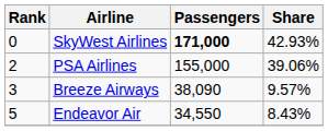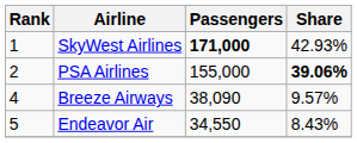 <table class="wikitable sortable" style="font-size: 95%">
 <tr>
 <th>Rank</th>
 <th>Airline</th>
 <th>Passengers</th>
 <th>Share</th>
 </tr>
 <tr>
-<td>0</td>
+<td>1</td>
 <td><a href='#'>SkyWest Airlines</a></td>
 <td><strong>171,000</strong></td>
 <td>42.93%</td>
 </tr>
 <tr>
 <td>2</td>
 <td><a href='#'>PSA Airlines</a></td>
 <td>155,000</td>
-<td>39.06%</td>
+<td><strong>39.06%</strong></td>
 </tr>
 <tr>
-<td>3</td>
+<td>4</td>
 <td><a href='#'>Breeze Airways</a></td>
 <td>38,090</td>
 <td>9.57%</td>
 </tr>
 <tr>
 <td>5</td>
 <td><a href='#'>Endeavor Air</a></td>
 <td>34,550</td>
 <td>8.43%</td>
 </tr>
 <tr>
 </tr>
 </table>
